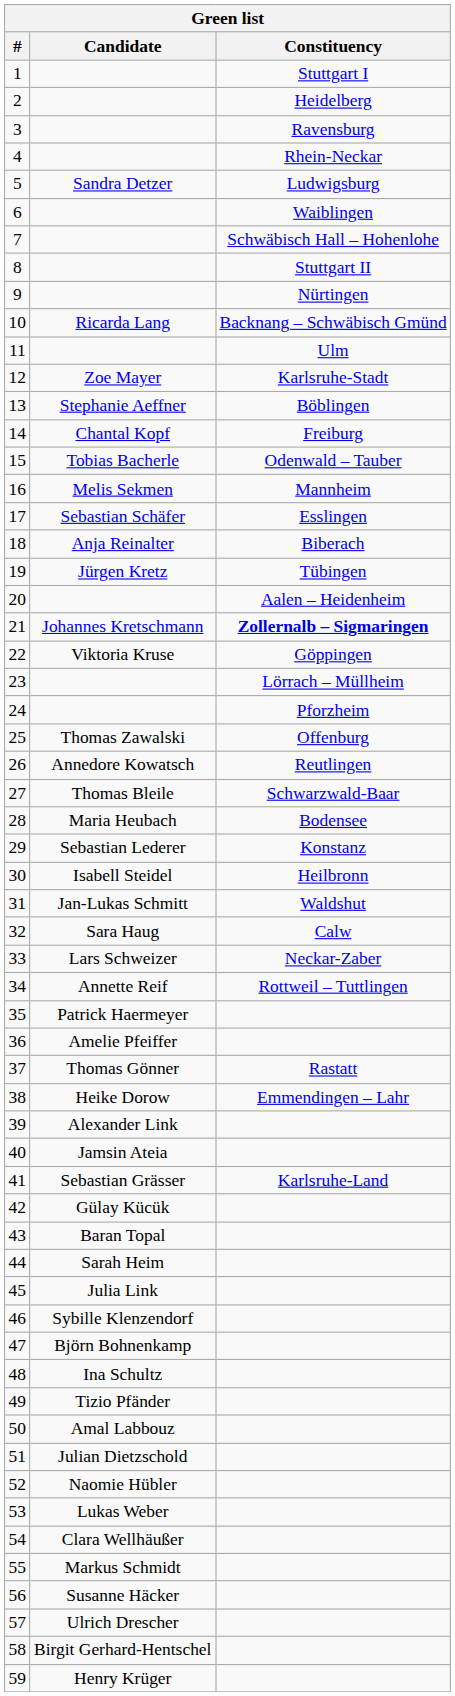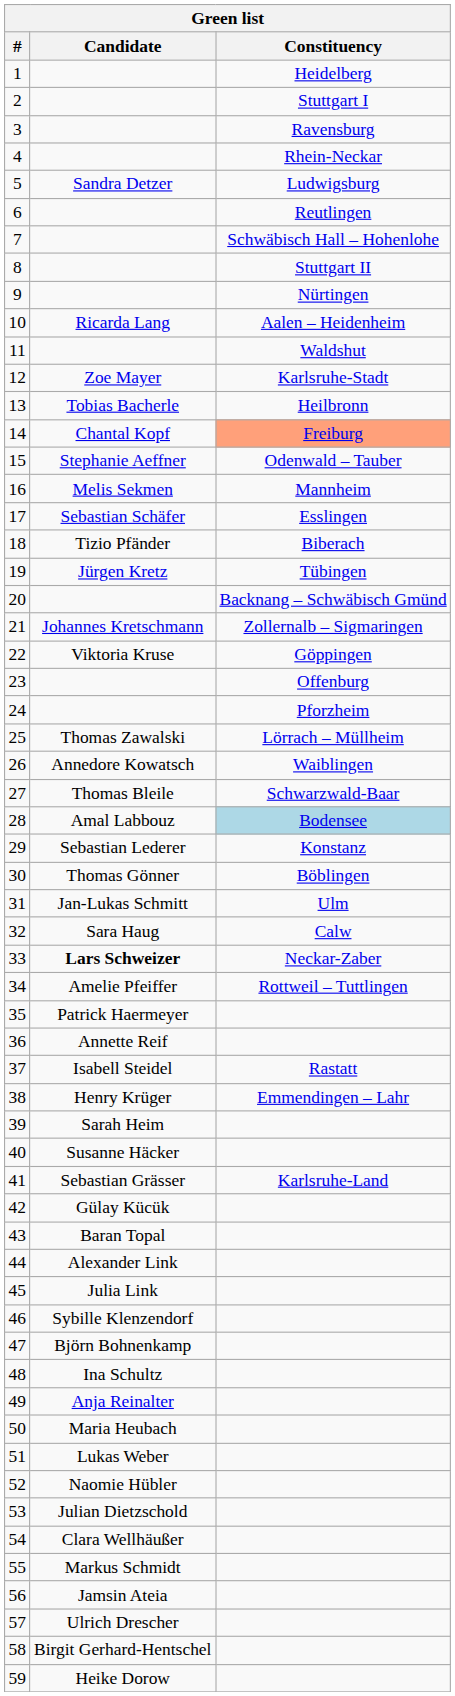 <table class="wikitable mw-collapsible mw-collapsed" style="text-align:center">
 <tr>
 <th colspan=3>Green list</th>
 </tr>
 <tr>
 <th>#</th>
 <th>Candidate</th>
 <th>Constituency</th>
 </tr>
 <tr>
 <td>1</td>
 <td></td>
-<td><a href='#'>Stuttgart I</a></td>
+<td><a href='#'>Heidelberg</a></td>
 </tr>
 <tr>
 <td>2</td>
 <td></td>
-<td><a href='#'>Heidelberg</a></td>
+<td><a href='#'>Stuttgart I</a></td>
 </tr>
 <tr>
 <td>3</td>
 <td></td>
 <td><a href='#'>Ravensburg</a></td>
 </tr>
 <tr>
 <td>4</td>
 <td></td>
 <td><a href='#'>Rhein-Neckar</a></td>
 </tr>
 <tr>
 <td>5</td>
 <td><a href='#'>Sandra Detzer</a></td>
 <td><a href='#'>Ludwigsburg</a></td>
 </tr>
 <tr>
 <td>6</td>
 <td></td>
-<td><a href='#'>Waiblingen</a></td>
+<td><a href='#'>Reutlingen</a></td>
 </tr>
 <tr>
 <td>7</td>
 <td></td>
 <td><a href='#'>Schwäbisch Hall – Hohenlohe</a></td>
 </tr>
 <tr>
 <td>8</td>
 <td></td>
 <td><a href='#'>Stuttgart II</a></td>
 </tr>
 <tr>
 <td>9</td>
 <td></td>
 <td><a href='#'>Nürtingen</a></td>
 </tr>
 <tr>
 <td>10</td>
 <td><a href='#'>Ricarda Lang</a></td>
-<td><a href='#'>Backnang – Schwäbisch Gmünd</a></td>
+<td><a href='#'>Aalen – Heidenheim</a></td>
 </tr>
 <tr>
 <td>11</td>
 <td></td>
-<td><a href='#'>Ulm</a></td>
+<td><a href='#'>Waldshut</a></td>
 </tr>
 <tr>
 <td>12</td>
 <td><a href='#'>Zoe Mayer</a></td>
 <td><a href='#'>Karlsruhe-Stadt</a></td>
 </tr>
 <tr>
 <td>13</td>
-<td><a href='#'>Stephanie Aeffner</a></td>
-<td><a href='#'>Böblingen</a></td>
+<td><a href='#'>Tobias Bacherle</a></td>
+<td><a href='#'>Heilbronn</a></td>
 </tr>
 <tr>
 <td>14</td>
 <td><a href='#'>Chantal Kopf</a></td>
-<td><a href='#'>Freiburg</a></td>
+<td style="background: lightsalmon;"><a href='#'>Freiburg</a></td>
 </tr>
 <tr>
 <td>15</td>
-<td><a href='#'>Tobias Bacherle</a></td>
+<td><a href='#'>Stephanie Aeffner</a></td>
 <td><a href='#'>Odenwald – Tauber</a></td>
 </tr>
 <tr>
 <td>16</td>
 <td><a href='#'>Melis Sekmen</a></td>
 <td><a href='#'>Mannheim</a></td>
 </tr>
 <tr>
 <td>17</td>
 <td><a href='#'>Sebastian Schäfer</a></td>
 <td><a href='#'>Esslingen</a></td>
 </tr>
 <tr>
 <td>18</td>
-<td><a href='#'>Anja Reinalter</a></td>
+<td>Tizio Pfänder</td>
 <td><a href='#'>Biberach</a></td>
 </tr>
 <tr>
 <td>19</td>
 <td><a href='#'>Jürgen Kretz</a></td>
 <td><a href='#'>Tübingen</a></td>
 </tr>
 <tr>
 <td>20</td>
 <td></td>
-<td><a href='#'>Aalen – Heidenheim</a></td>
+<td><a href='#'>Backnang – Schwäbisch Gmünd</a></td>
 </tr>
 <tr>
 <td>21</td>
 <td><a href='#'>Johannes Kretschmann</a></td>
-<td><strong><a href='#'>Zollernalb – Sigmaringen</a></strong></td>
+<td><a href='#'>Zollernalb – Sigmaringen</a></td>
 </tr>
 <tr>
 <td>22</td>
 <td>Viktoria Kruse</td>
 <td><a href='#'>Göppingen</a></td>
 </tr>
 <tr>
 <td>23</td>
 <td></td>
-<td><a href='#'>Lörrach – Müllheim</a></td>
+<td><a href='#'>Offenburg</a></td>
 </tr>
 <tr>
 <td>24</td>
 <td></td>
 <td><a href='#'>Pforzheim</a></td>
 </tr>
 <tr>
 <td>25</td>
 <td>Thomas Zawalski</td>
-<td><a href='#'>Offenburg</a></td>
+<td><a href='#'>Lörrach – Müllheim</a></td>
 </tr>
 <tr>
 <td>26</td>
 <td>Annedore Kowatsch</td>
-<td><a href='#'>Reutlingen</a></td>
+<td><a href='#'>Waiblingen</a></td>
 </tr>
 <tr>
 <td>27</td>
 <td>Thomas Bleile</td>
 <td><a href='#'>Schwarzwald-Baar</a></td>
 </tr>
 <tr>
 <td>28</td>
-<td>Maria Heubach</td>
-<td><a href='#'>Bodensee</a></td>
+<td>Amal Labbouz</td>
+<td style="background: lightblue;"><a href='#'>Bodensee</a></td>
 </tr>
 <tr>
 <td>29</td>
 <td>Sebastian Lederer</td>
 <td><a href='#'>Konstanz</a></td>
 </tr>
 <tr>
 <td>30</td>
-<td>Isabell Steidel</td>
-<td><a href='#'>Heilbronn</a></td>
+<td>Thomas Gönner</td>
+<td><a href='#'>Böblingen</a></td>
 </tr>
 <tr>
 <td>31</td>
 <td>Jan-Lukas Schmitt</td>
-<td><a href='#'>Waldshut</a></td>
+<td><a href='#'>Ulm</a></td>
 </tr>
 <tr>
 <td>32</td>
 <td>Sara Haug</td>
 <td><a href='#'>Calw</a></td>
 </tr>
 <tr>
 <td>33</td>
-<td>Lars Schweizer</td>
+<td><strong>Lars Schweizer</strong></td>
 <td><a href='#'>Neckar-Zaber</a></td>
 </tr>
 <tr>
 <td>34</td>
-<td>Annette Reif</td>
+<td>Amelie Pfeiffer</td>
 <td><a href='#'>Rottweil – Tuttlingen</a></td>
 </tr>
 <tr>
 <td>35</td>
 <td>Patrick Haermeyer</td>
 <td></td>
 </tr>
 <tr>
 <td>36</td>
-<td>Amelie Pfeiffer</td>
+<td>Annette Reif</td>
 <td></td>
 </tr>
 <tr>
 <td>37</td>
-<td>Thomas Gönner</td>
+<td>Isabell Steidel</td>
 <td><a href='#'>Rastatt</a></td>
 </tr>
 <tr>
 <td>38</td>
-<td>Heike Dorow</td>
+<td>Henry Krüger</td>
 <td><a href='#'>Emmendingen – Lahr</a></td>
 </tr>
 <tr>
 <td>39</td>
-<td>Alexander Link</td>
+<td>Sarah Heim</td>
 <td></td>
 </tr>
 <tr>
 <td>40</td>
-<td>Jamsin Ateia</td>
+<td>Susanne Häcker</td>
 <td></td>
 </tr>
 <tr>
 <td>41</td>
 <td>Sebastian Grässer</td>
 <td><a href='#'>Karlsruhe-Land</a></td>
 </tr>
 <tr>
 <td>42</td>
 <td>Gülay Kücük</td>
 <td></td>
 </tr>
 <tr>
 <td>43</td>
 <td>Baran Topal</td>
 <td></td>
 </tr>
 <tr>
 <td>44</td>
-<td>Sarah Heim</td>
+<td>Alexander Link</td>
 <td></td>
 </tr>
 <tr>
 <td>45</td>
 <td>Julia Link</td>
 <td></td>
 </tr>
 <tr>
 <td>46</td>
 <td>Sybille Klenzendorf</td>
 <td></td>
 </tr>
 <tr>
 <td>47</td>
 <td>Björn Bohnenkamp</td>
 <td></td>
 </tr>
 <tr>
 <td>48</td>
 <td>Ina Schultz</td>
 <td></td>
 </tr>
 <tr>
 <td>49</td>
-<td>Tizio Pfänder</td>
+<td><a href='#'>Anja Reinalter</a></td>
 <td></td>
 </tr>
 <tr>
 <td>50</td>
-<td>Amal Labbouz</td>
+<td>Maria Heubach</td>
 <td></td>
 </tr>
 <tr>
 <td>51</td>
-<td>Julian Dietzschold</td>
+<td>Lukas Weber</td>
 <td></td>
 </tr>
 <tr>
 <td>52</td>
 <td>Naomie Hübler</td>
 <td></td>
 </tr>
 <tr>
 <td>53</td>
-<td>Lukas Weber</td>
+<td>Julian Dietzschold</td>
 <td></td>
 </tr>
 <tr>
 <td>54</td>
 <td>Clara Wellhäußer</td>
 <td></td>
 </tr>
 <tr>
 <td>55</td>
 <td>Markus Schmidt</td>
 <td></td>
 </tr>
 <tr>
 <td>56</td>
-<td>Susanne Häcker</td>
+<td>Jamsin Ateia</td>
 <td></td>
 </tr>
 <tr>
 <td>57</td>
 <td>Ulrich Drescher</td>
 <td></td>
 </tr>
 <tr>
 <td>58</td>
 <td>Birgit Gerhard-Hentschel</td>
 <td></td>
 </tr>
 <tr>
 <td>59</td>
-<td>Henry Krüger</td>
+<td>Heike Dorow</td>
 <td></td>
 </tr>
 </table>
